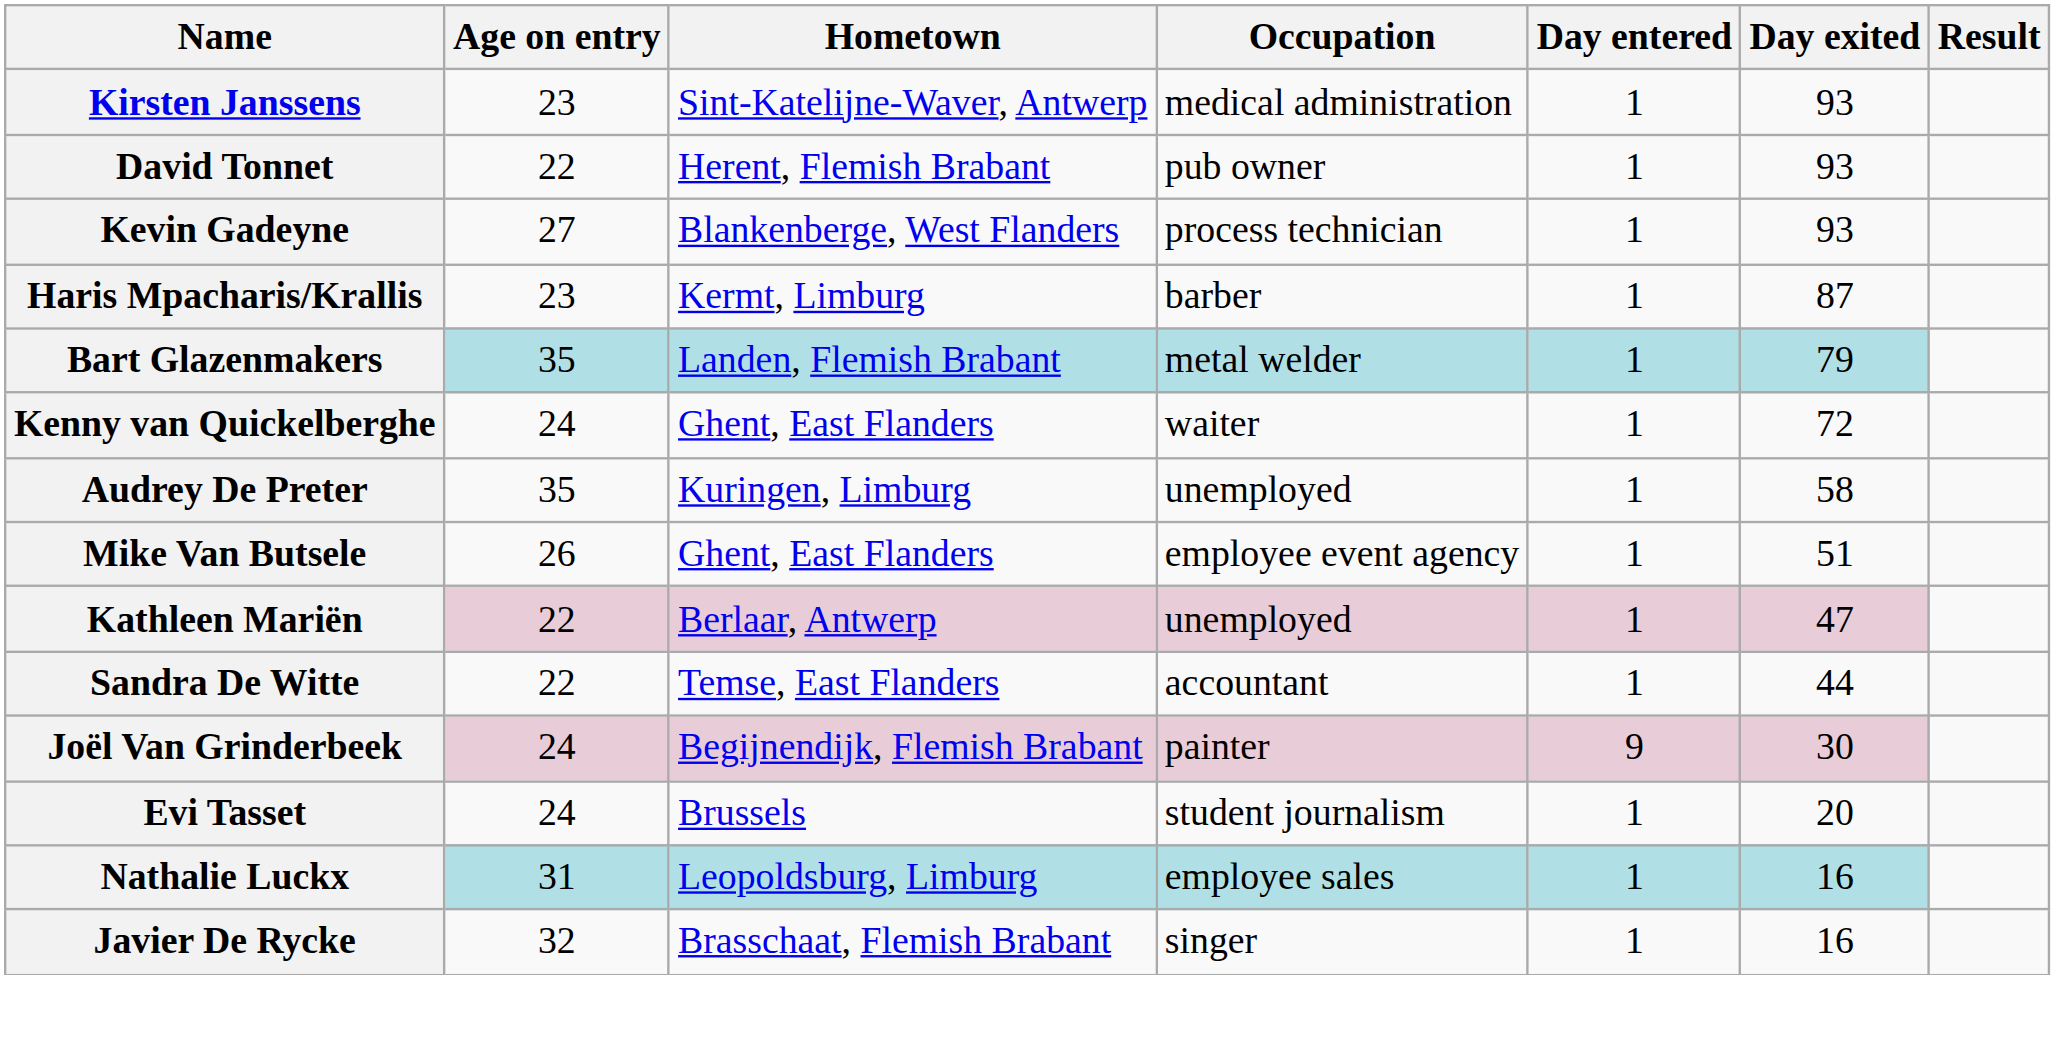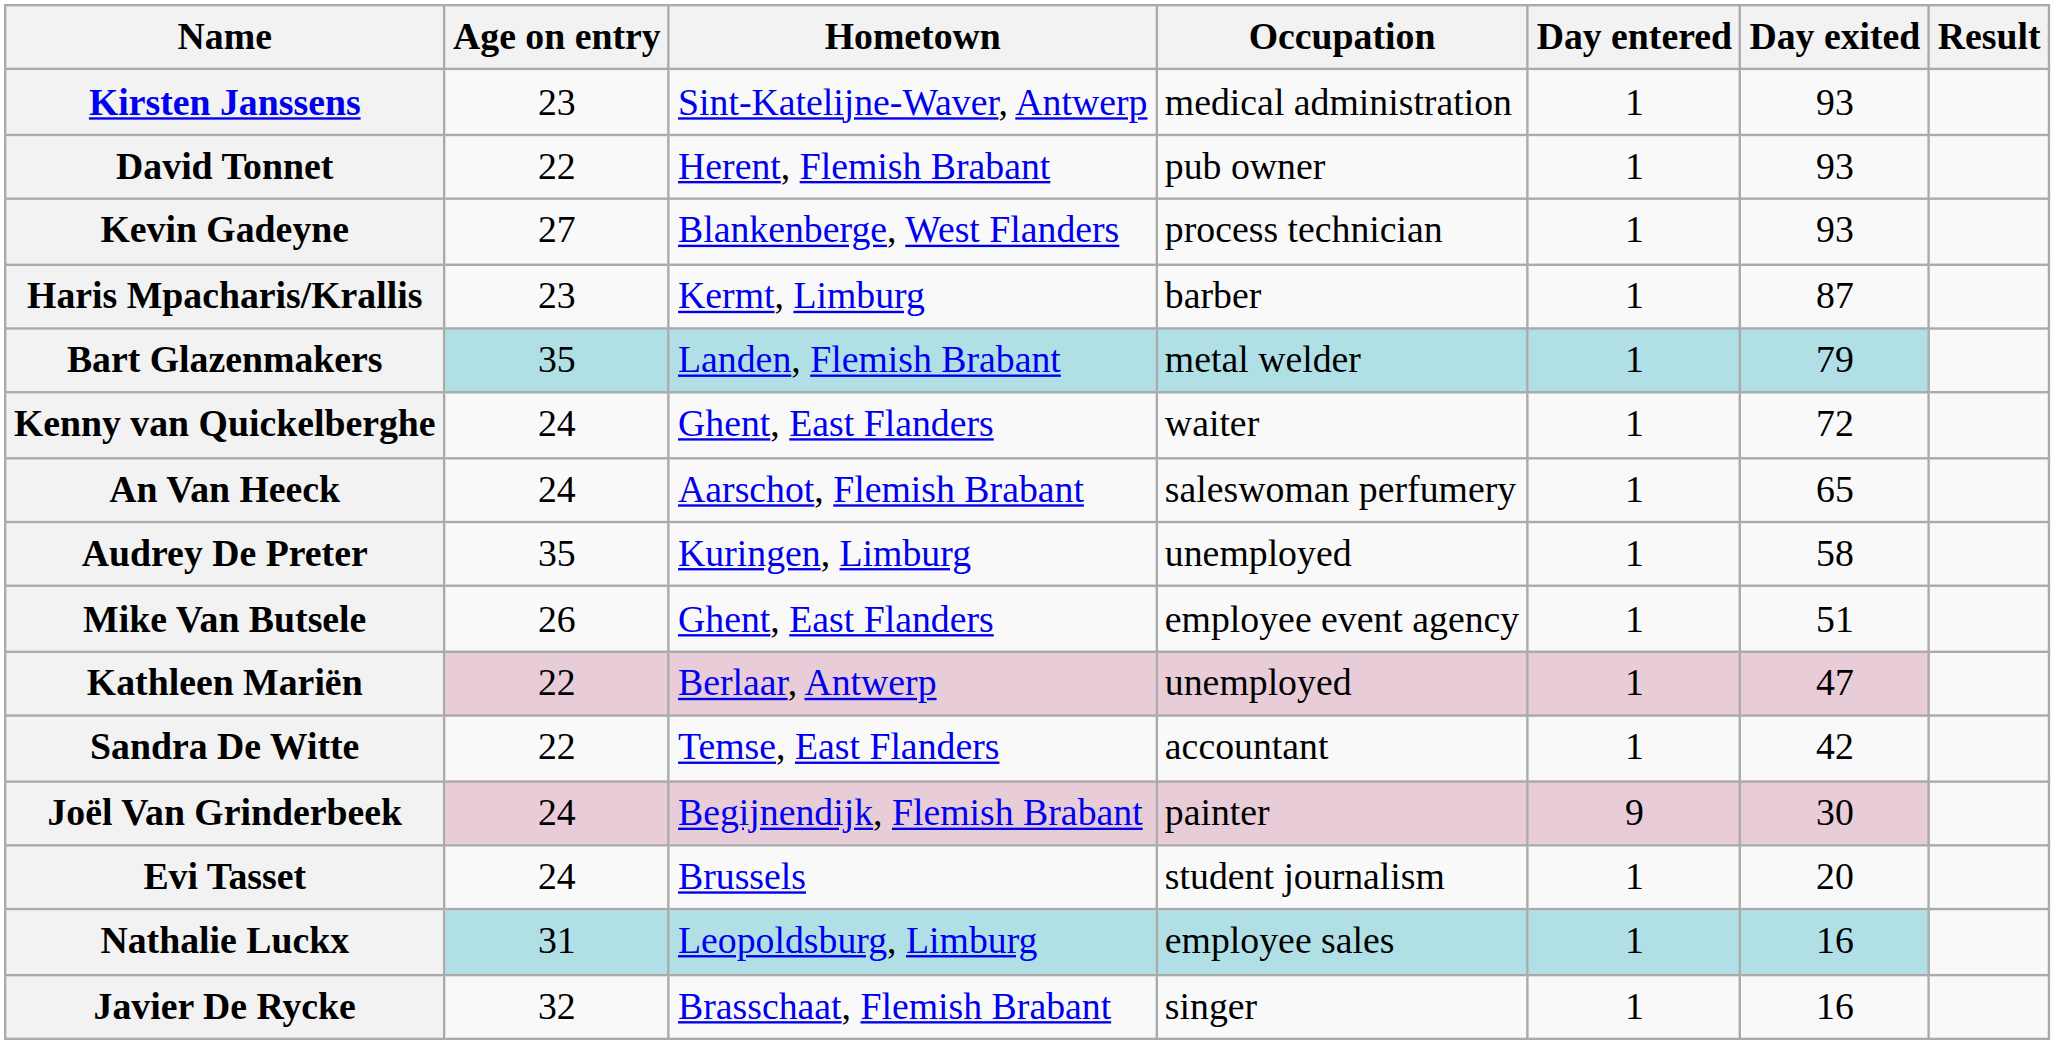 <table class="wikitable sortable" style="text-align:left; line-height:20px; width:auto;">
 <tr>
 <th scope="col">Name</th>
 <th scope="col">Age on entry</th>
 <th scope="col">Hometown</th>
 <th scope="col">Occupation</th>
 <th scope="col">Day entered</th>
 <th scope="col">Day exited</th>
 <th scope="col">Result</th>
 </tr>
 <tr>
 <th scope="row"><a href='#'>Kirsten Janssens</a></th>
 <td align="center">23</td>
 <td><a href='#'>Sint-Katelijne-Waver</a>, <a href='#'>Antwerp</a></td>
 <td>medical administration</td>
 <td align="center">1</td>
 <td align="center">93</td>
 <td></td>
 </tr>
 <tr>
 <th scope="row">David Tonnet</th>
 <td align="center">22</td>
 <td><a href='#'>Herent</a>, <a href='#'>Flemish Brabant</a></td>
 <td>pub owner</td>
 <td align="center">1</td>
 <td align="center">93</td>
 <td></td>
 </tr>
 <tr>
 <th scope="row">Kevin Gadeyne</th>
 <td align="center">27</td>
 <td><a href='#'>Blankenberge</a>, <a href='#'>West Flanders</a></td>
 <td>process technician</td>
 <td align="center">1</td>
 <td align="center">93</td>
 <td></td>
 </tr>
 <tr>
 <th scope="row">Haris Mpacharis/Krallis</th>
 <td align="center">23</td>
 <td><a href='#'>Kermt</a>, <a href='#'>Limburg</a></td>
 <td>barber</td>
 <td align="center">1</td>
 <td align="center">87</td>
 <td></td>
 </tr>
 <tr>
 <th scope="row">Bart Glazenmakers</th>
 <td style="background:#B0E0E6;" align="center">35</td>
 <td style="background:#B0E0E6;"><a href='#'>Landen</a>, <a href='#'>Flemish Brabant</a></td>
 <td style="background:#B0E0E6;">metal welder</td>
 <td style="background:#B0E0E6;" align="center">1</td>
 <td style="background:#B0E0E6;" align="center">79</td>
 <td></td>
 </tr>
 <tr>
 <th scope="row">Kenny van Quickelberghe</th>
 <td align="center">24</td>
 <td><a href='#'>Ghent</a>, <a href='#'>East Flanders</a></td>
 <td>waiter</td>
 <td align="center">1</td>
 <td align="center">72</td>
 <td></td>
 </tr>
 <tr>
+<th scope="row">An Van Heeck</th>
+<td align="center">24</td>
+<td><a href='#'>Aarschot</a>, <a href='#'>Flemish Brabant</a></td>
+<td>saleswoman perfumery</td>
+<td align="center">1</td>
+<td align="center">65</td>
+<td></td>
+</tr>
+<tr>
 <th scope="row">Audrey De Preter</th>
 <td align="center">35</td>
 <td><a href='#'>Kuringen</a>, <a href='#'>Limburg</a></td>
 <td>unemployed</td>
 <td align="center">1</td>
 <td align="center">58</td>
 <td></td>
 </tr>
 <tr>
 <th scope="row">Mike Van Butsele</th>
 <td align="center">26</td>
 <td><a href='#'>Ghent</a>, <a href='#'>East Flanders</a></td>
 <td>employee event agency</td>
 <td align="center">1</td>
 <td align="center">51</td>
 <td></td>
 </tr>
 <tr>
 <th scope="row">Kathleen Mariën</th>
 <td style="background:#E8CCD7;" align="center">22</td>
 <td style="background:#E8CCD7;"><a href='#'>Berlaar</a>, <a href='#'>Antwerp</a></td>
 <td style="background:#E8CCD7;">unemployed</td>
 <td style="background:#E8CCD7;" align="center">1</td>
 <td style="background:#E8CCD7;" align="center">47</td>
 <td></td>
 </tr>
 <tr>
 <th scope="row">Sandra De Witte</th>
 <td align="center">22</td>
 <td><a href='#'>Temse</a>, <a href='#'>East Flanders</a></td>
 <td>accountant</td>
 <td align="center">1</td>
-<td align="center">44</td>
+<td align="center">42</td>
 <td></td>
 </tr>
 <tr>
 <th scope="row">Joël Van Grinderbeek</th>
 <td style="background:#E8CCD7;" align="center">24</td>
 <td style="background:#E8CCD7;"><a href='#'>Begijnendijk</a>, <a href='#'>Flemish Brabant</a></td>
 <td style="background:#E8CCD7;">painter</td>
 <td style="background:#E8CCD7;" align="center">9</td>
 <td style="background:#E8CCD7;" align="center">30</td>
 <td></td>
 </tr>
 <tr>
 <th scope="row">Evi Tasset</th>
 <td align="center">24</td>
 <td><a href='#'>Brussels</a></td>
 <td>student journalism</td>
 <td align="center">1</td>
 <td align="center">20</td>
 <td></td>
 </tr>
 <tr>
 <th scope="row">Nathalie Luckx</th>
 <td style="background:#B0E0E6;" align="center">31</td>
 <td style="background:#B0E0E6;"><a href='#'>Leopoldsburg</a>, <a href='#'>Limburg</a></td>
 <td style="background:#B0E0E6;">employee sales</td>
 <td style="background:#B0E0E6;" align="center">1</td>
 <td style="background:#B0E0E6;" align="center">16</td>
 <td></td>
 </tr>
 <tr>
 <th scope="row">Javier De Rycke</th>
 <td align="center">32</td>
 <td><a href='#'>Brasschaat</a>, <a href='#'>Flemish Brabant</a></td>
 <td>singer</td>
 <td align="center">1</td>
 <td align="center">16</td>
 <td></td>
 </tr>
 </table>
